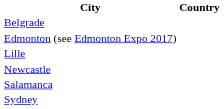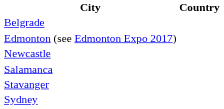 <table class="sortable">
 <tr>
 <th>City</th>
 <th>Country</th>
 </tr>
 <tr>
 <td><a href='#'>Belgrade</a></td>
 <td></td>
 </tr>
 <tr>
 <td><a href='#'>Edmonton</a> (see <a href='#'>Edmonton Expo 2017</a>)</td>
 <td></td>
 </tr>
 <tr>
-<td><a href='#'>Lille</a></td>
-<td></td>
-</tr>
-<tr>
 <td><a href='#'>Newcastle</a></td>
 <td></td>
 </tr>
 <tr>
 <td><a href='#'>Salamanca</a></td>
 <td></td>
 </tr>
 <tr>
+<td><a href='#'>Stavanger</a></td>
+<td></td>
+</tr>
+<tr>
 <td><a href='#'>Sydney</a></td>
 <td></td>
 </tr>
 </table>
